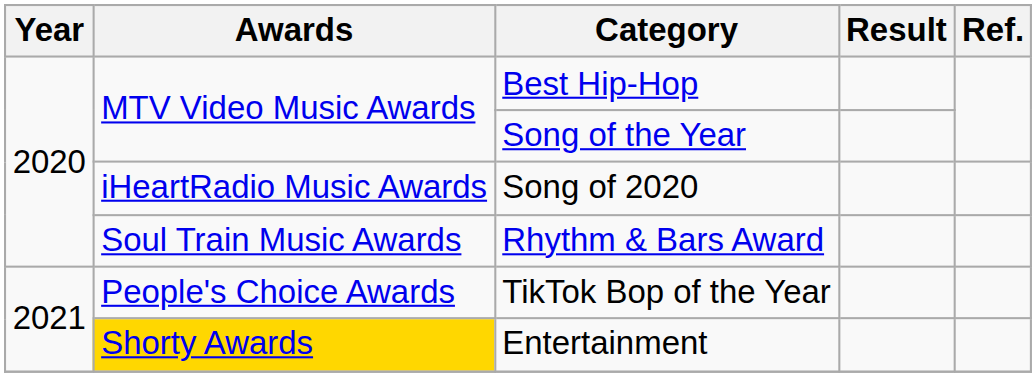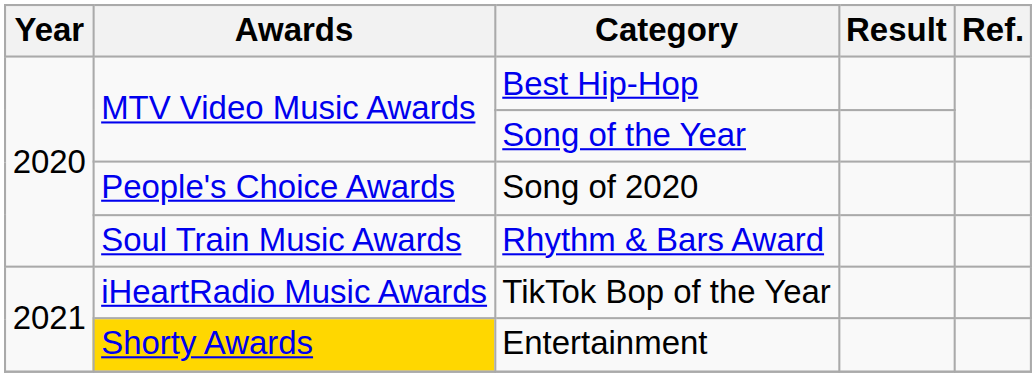 <table class="wikitable plainrowheaders">
 <tr>
 <th>Year</th>
 <th>Awards</th>
 <th>Category</th>
 <th>Result</th>
 <th>Ref.</th>
 </tr>
 <tr>
 <td rowspan="4">2020</td>
 <td rowspan="2"><a href='#'>MTV Video Music Awards</a></td>
 <td><a href='#'>Best Hip-Hop</a></td>
 <td></td>
 <td rowspan="2"></td>
 </tr>
 <tr>
 <td><a href='#'>Song of the Year</a></td>
 <td></td>
 </tr>
 <tr>
-<td><a href='#'>iHeartRadio Music Awards</a></td>
+<td><a href='#'>People's Choice Awards</a></td>
 <td>Song of 2020</td>
 <td></td>
 <td></td>
 </tr>
 <tr>
 <td><a href='#'>Soul Train Music Awards</a></td>
 <td><a href='#'>Rhythm & Bars Award</a></td>
 <td></td>
 <td></td>
 </tr>
 <tr>
 <td rowspan="2">2021</td>
-<td><a href='#'>People's Choice Awards</a></td>
+<td><a href='#'>iHeartRadio Music Awards</a></td>
 <td>TikTok Bop of the Year</td>
 <td></td>
 <td></td>
 </tr>
 <tr>
 <td style="background: gold;"><a href='#'>Shorty Awards</a></td>
 <td>Entertainment</td>
 <td></td>
 <td></td>
 </tr>
 <tr>
 </tr>
 </table>
